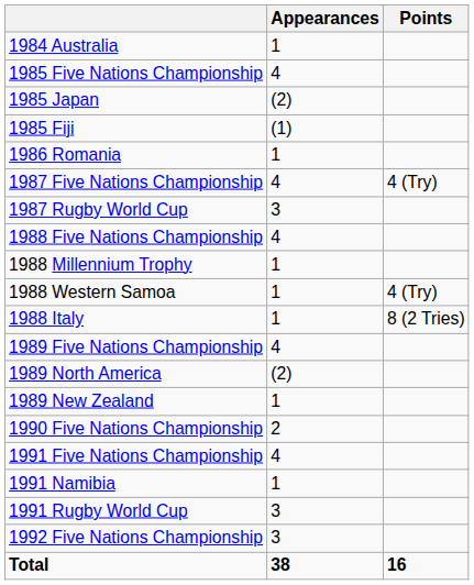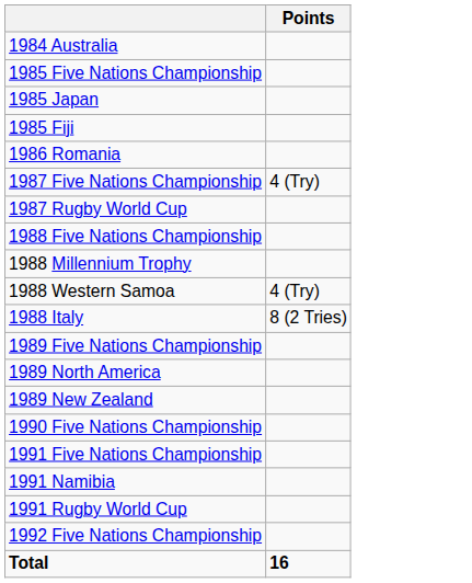 <table class="wikitable collapsible">
 <tr>
 <th></th>
-<th>Appearances</th>
 <th>Points</th>
 </tr>
 <tr>
 <td><a href='#'>1984 Australia</a></td>
-<td>1</td>
 <td></td>
 </tr>
 <tr>
 <td><a href='#'>1985 Five Nations Championship</a></td>
-<td>4</td>
 <td></td>
 </tr>
 <tr>
 <td><a href='#'>1985 Japan</a></td>
-<td>(2) <em></em></td>
 <td></td>
 </tr>
 <tr>
 <td><a href='#'>1985 Fiji</a></td>
-<td>(1) <em></em></td>
 <td></td>
 </tr>
 <tr>
 <td><a href='#'>1986 Romania</a></td>
-<td>1</td>
 <td></td>
 </tr>
 <tr>
 <td><a href='#'>1987 Five Nations Championship</a></td>
-<td>4</td>
 <td>4 (Try)</td>
 </tr>
 <tr>
 <td><a href='#'>1987 Rugby World Cup</a></td>
-<td>3</td>
 <td></td>
 </tr>
 <tr>
 <td><a href='#'>1988 Five Nations Championship</a></td>
-<td>4</td>
 <td></td>
 </tr>
 <tr>
 <td>1988 <a href='#'>Millennium Trophy</a></td>
-<td>1</td>
 <td></td>
 </tr>
 <tr>
 <td>1988 Western Samoa</td>
-<td>1</td>
 <td>4 (Try)</td>
 </tr>
 <tr>
 <td><a href='#'>1988 Italy</a></td>
-<td>1</td>
 <td>8 (2 Tries)</td>
 </tr>
 <tr>
 <td><a href='#'>1989 Five Nations Championship</a></td>
-<td>4</td>
 <td></td>
 </tr>
 <tr>
 <td><a href='#'>1989 North America</a></td>
-<td>(2) <em></em></td>
 <td></td>
 </tr>
 <tr>
 <td><a href='#'>1989 New Zealand</a></td>
-<td>1</td>
 <td></td>
 </tr>
 <tr>
 <td><a href='#'>1990 Five Nations Championship</a></td>
-<td>2</td>
 <td></td>
 </tr>
 <tr>
 <td><a href='#'>1991 Five Nations Championship</a></td>
-<td>4</td>
 <td></td>
 </tr>
 <tr>
 <td><a href='#'>1991 Namibia</a></td>
-<td>1</td>
 <td></td>
 </tr>
 <tr>
 <td><a href='#'>1991 Rugby World Cup</a></td>
-<td>3</td>
 <td></td>
 </tr>
 <tr>
 <td><a href='#'>1992 Five Nations Championship</a></td>
-<td>3</td>
 <td></td>
 </tr>
 <tr>
 <td><strong>Total</strong></td>
-<td><strong>38</strong></td>
 <td><strong>16</strong></td>
 </tr>
 </table>
